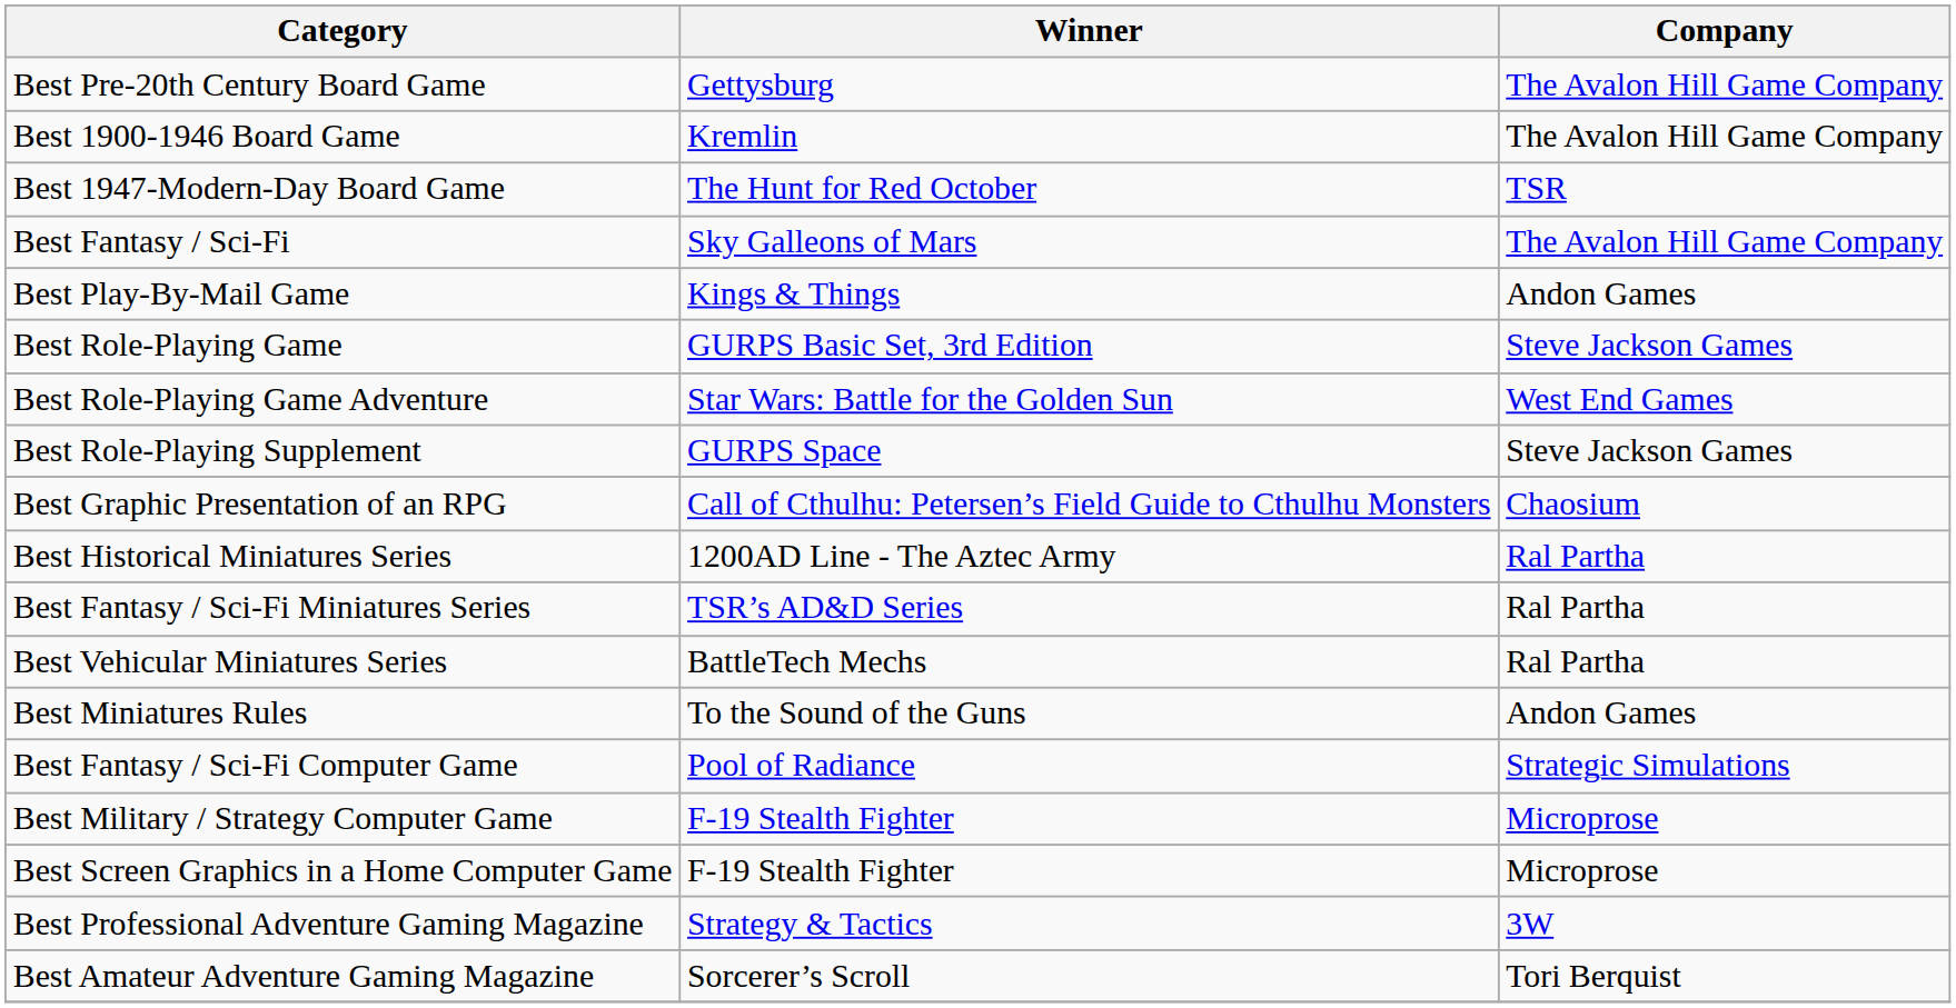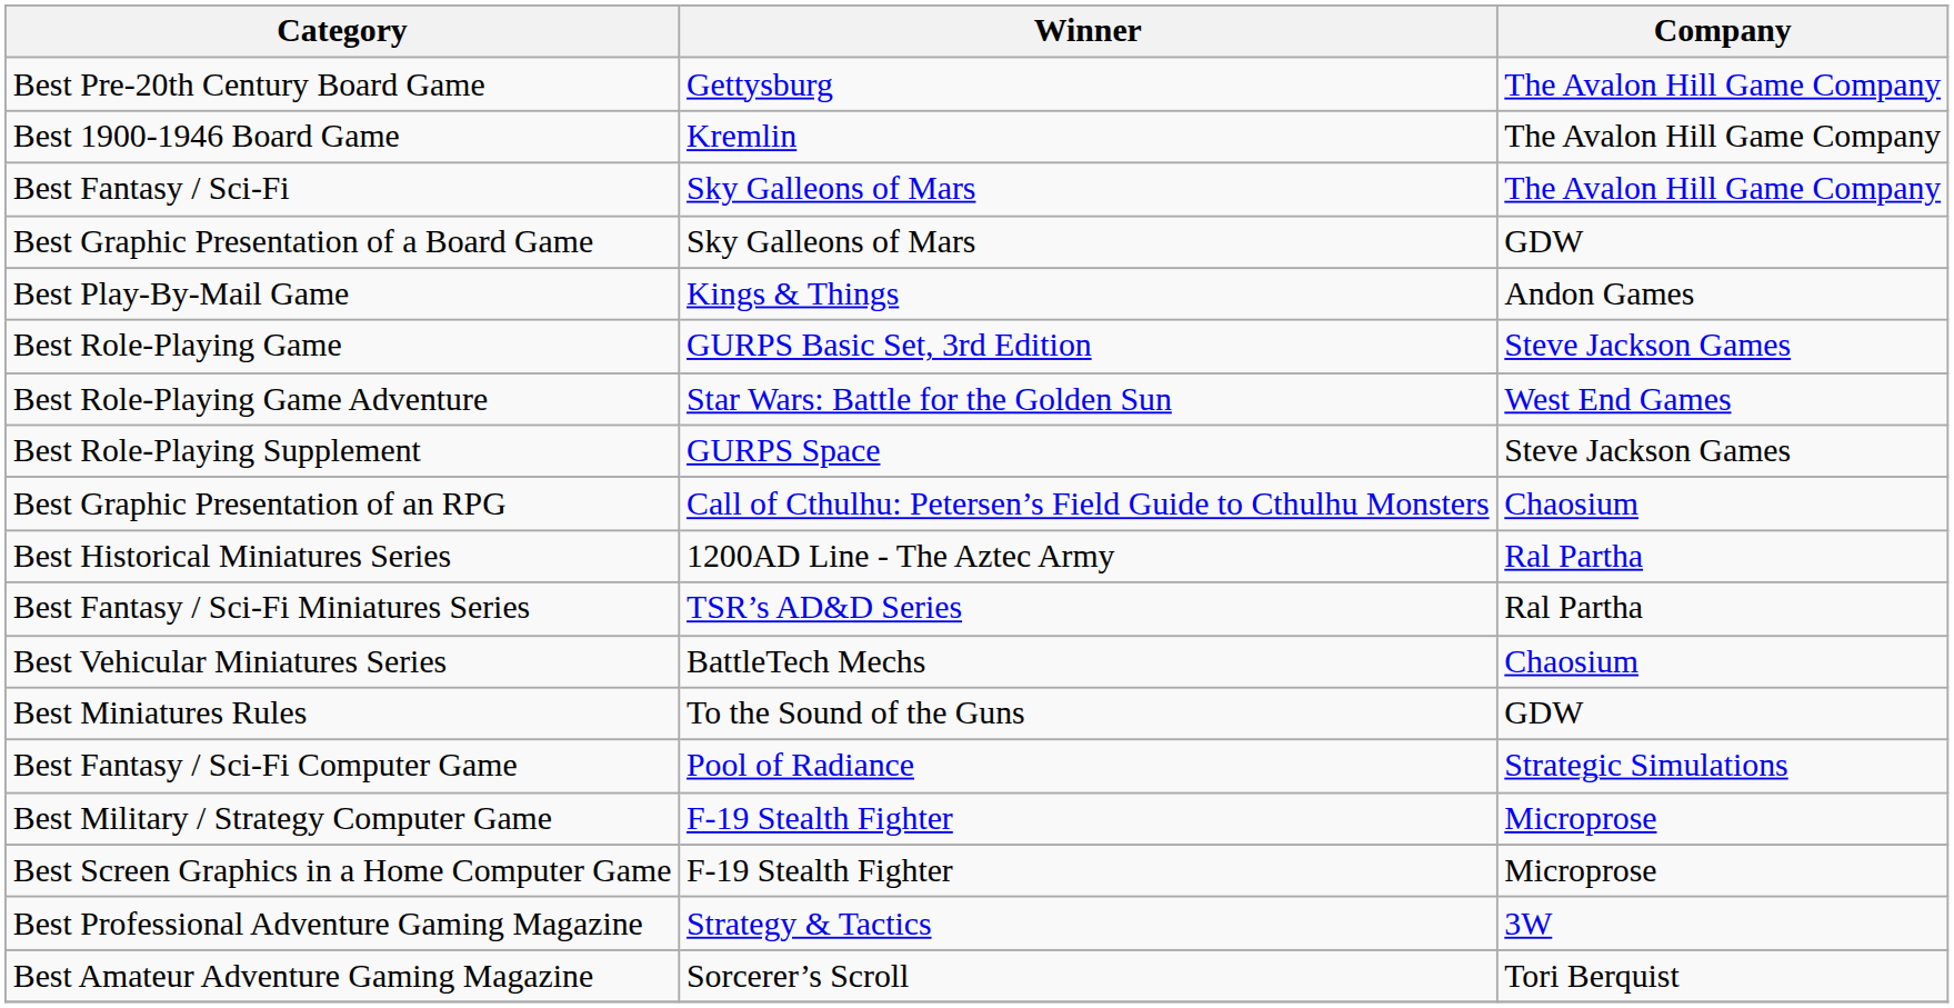 <table class="wikitable">
 <tr>
 <th>Category</th>
 <th>Winner</th>
 <th>Company</th>
 </tr>
 <tr>
 <td>Best Pre-20th Century Board Game</td>
 <td><a href='#'>Gettysburg</a></td>
 <td><a href='#'>The Avalon Hill Game Company</a></td>
 </tr>
 <tr>
 <td>Best 1900-1946 Board Game</td>
 <td><a href='#'>Kremlin</a></td>
 <td>The Avalon Hill Game Company</td>
 </tr>
 <tr>
-<td>Best 1947-Modern-Day Board Game</td>
-<td><a href='#'>The Hunt for Red October</a></td>
-<td><a href='#'>TSR</a></td>
-</tr>
-<tr>
 <td>Best Fantasy / Sci-Fi</td>
 <td><a href='#'>Sky Galleons of Mars</a></td>
 <td><a href='#'>The Avalon Hill Game Company</a></td>
+</tr>
+<tr>
+<td>Best Graphic Presentation of a Board Game</td>
+<td>Sky Galleons of Mars</td>
+<td>GDW</td>
 </tr>
 <tr>
 <td>Best Play-By-Mail Game</td>
 <td><a href='#'>Kings & Things</a></td>
 <td>Andon Games</td>
 </tr>
 <tr>
 <td>Best Role-Playing Game</td>
 <td><a href='#'> GURPS Basic Set, 3rd Edition</a></td>
 <td><a href='#'>Steve Jackson Games</a></td>
 </tr>
 <tr>
 <td>Best Role-Playing Game Adventure</td>
 <td><a href='#'>Star Wars: Battle for the Golden Sun</a></td>
 <td><a href='#'>West End Games</a></td>
 </tr>
 <tr>
 <td>Best Role-Playing Supplement</td>
 <td><a href='#'>GURPS Space</a></td>
 <td>Steve Jackson Games</td>
 </tr>
 <tr>
 <td>Best Graphic Presentation of an RPG</td>
 <td><a href='#'>Call of Cthulhu: Petersen’s Field Guide to Cthulhu Monsters</a></td>
 <td><a href='#'>Chaosium</a></td>
 </tr>
 <tr>
 <td>Best Historical Miniatures Series</td>
 <td>1200AD Line - The Aztec Army</td>
 <td><a href='#'>Ral Partha</a></td>
 </tr>
 <tr>
 <td>Best Fantasy / Sci-Fi Miniatures Series</td>
 <td><a href='#'>TSR’s AD&D Series</a></td>
 <td>Ral Partha</td>
 </tr>
 <tr>
 <td>Best Vehicular Miniatures Series</td>
 <td>BattleTech Mechs</td>
-<td>Ral Partha</td>
+<td><a href='#'>Chaosium</a></td>
 </tr>
 <tr>
 <td>Best Miniatures Rules</td>
 <td>To the Sound of the Guns</td>
-<td>Andon Games</td>
+<td>GDW</td>
 </tr>
 <tr>
 <td>Best Fantasy / Sci-Fi Computer Game</td>
 <td><a href='#'>Pool of Radiance</a></td>
 <td><a href='#'>Strategic Simulations</a></td>
 </tr>
 <tr>
 <td>Best Military / Strategy Computer Game</td>
 <td><a href='#'>F-19 Stealth Fighter</a></td>
 <td><a href='#'>Microprose</a></td>
 </tr>
 <tr>
 <td>Best Screen Graphics in a Home Computer Game</td>
 <td>F-19 Stealth Fighter</td>
 <td>Microprose</td>
 </tr>
 <tr>
 <td>Best Professional Adventure Gaming Magazine</td>
 <td><a href='#'>Strategy & Tactics</a></td>
 <td><a href='#'>3W</a></td>
 </tr>
 <tr>
 <td>Best Amateur Adventure Gaming Magazine</td>
 <td>Sorcerer’s Scroll</td>
 <td>Tori Berquist</td>
 </tr>
 <tr>
 </tr>
 </table>
